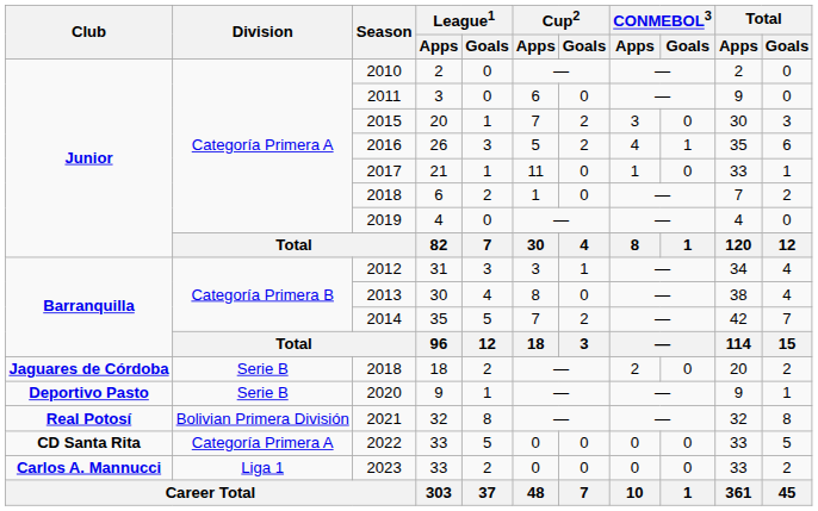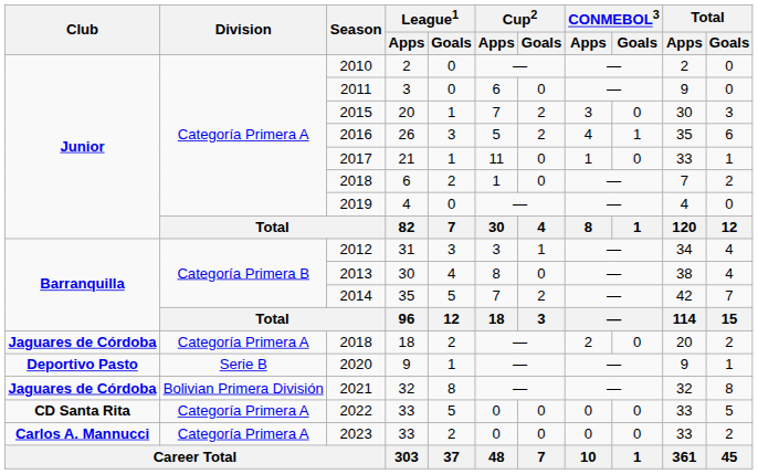 <table class="wikitable" style="text-align:center;">
 <tr>
 <th rowspan="2">Club</th>
 <th rowspan="2">Division</th>
 <th rowspan="2">Season</th>
 <th colspan="2">League<sup>1</sup></th>
 <th colspan="2">Cup<sup>2</sup></th>
 <th colspan="2"><a href='#'>CONMEBOL</a><sup>3</sup></th>
 <th colspan="2">Total</th>
 </tr>
 <tr>
 <th>Apps</th>
 <th>Goals</th>
 <th>Apps</th>
 <th>Goals</th>
 <th>Apps</th>
 <th>Goals</th>
 <th>Apps</th>
 <th>Goals</th>
 </tr>
 <tr>
 <td rowspan="8"><strong><a href='#'>Junior</a></strong></td>
 <td rowspan="7"><a href='#'>Categoría Primera A</a></td>
 <td>2010</td>
 <td>2</td>
 <td>0</td>
 <td colspan="2">—</td>
 <td colspan="2">—</td>
 <td>2</td>
 <td>0</td>
 </tr>
 <tr>
 <td>2011</td>
 <td>3</td>
 <td>0</td>
 <td>6</td>
 <td>0</td>
 <td colspan="2">—</td>
 <td>9</td>
 <td>0</td>
 </tr>
 <tr style="text-align: center;">
 <td>2015</td>
 <td>20</td>
 <td>1</td>
 <td>7</td>
 <td>2</td>
 <td>3</td>
 <td>0</td>
 <td>30</td>
 <td>3</td>
 </tr>
 <tr align="center">
 <td>2016</td>
 <td>26</td>
 <td>3</td>
 <td>5</td>
 <td>2</td>
 <td>4</td>
 <td>1</td>
 <td>35</td>
 <td>6</td>
 </tr>
 <tr align="center">
 <td>2017</td>
 <td>21</td>
 <td>1</td>
 <td>11</td>
 <td>0</td>
 <td>1</td>
 <td>0</td>
 <td>33</td>
 <td>1</td>
 </tr>
 <tr>
 <td>2018</td>
 <td>6</td>
 <td>2</td>
 <td>1</td>
 <td>0</td>
 <td colspan="2">—</td>
 <td>7</td>
 <td>2</td>
 </tr>
 <tr>
 <td>2019</td>
 <td>4</td>
 <td>0</td>
 <td colspan="2">—</td>
 <td colspan="2">—</td>
 <td>4</td>
 <td>0</td>
 </tr>
 <tr>
 <th colspan="2">Total</th>
 <th>82</th>
 <th>7</th>
 <th>30</th>
 <th>4</th>
 <th>8</th>
 <th>1</th>
 <th>120</th>
 <th>12</th>
 </tr>
 <tr>
 <td rowspan="4"><strong><a href='#'>Barranquilla</a></strong></td>
 <td rowspan="3"><a href='#'>Categoría Primera B</a></td>
 <td>2012</td>
 <td>31</td>
 <td>3</td>
 <td>3</td>
 <td>1</td>
 <td colspan="2">—</td>
 <td>34</td>
 <td>4</td>
 </tr>
 <tr>
 <td>2013</td>
 <td>30</td>
 <td>4</td>
 <td>8</td>
 <td>0</td>
 <td colspan="2">—</td>
 <td>38</td>
 <td>4</td>
 </tr>
 <tr>
 <td>2014</td>
 <td>35</td>
 <td>5</td>
 <td>7</td>
 <td>2</td>
 <td colspan="2">—</td>
 <td>42</td>
 <td>7</td>
 </tr>
 <tr>
 <th colspan="2">Total</th>
 <th>96</th>
 <th>12</th>
 <th>18</th>
 <th>3</th>
 <th colspan="2">—</th>
 <th>114</th>
 <th>15</th>
 </tr>
 <tr>
 <td><strong><a href='#'>Jaguares de Córdoba</a></strong></td>
-<td><a href='#'>Serie B</a></td>
+<td><a href='#'>Categoría Primera A</a></td>
 <td>2018</td>
 <td>18</td>
 <td>2</td>
 <td colspan="2">—</td>
 <td>2</td>
 <td>0</td>
 <td>20</td>
 <td>2</td>
 </tr>
 <tr>
 <td><strong><a href='#'>Deportivo Pasto</a></strong></td>
 <td><a href='#'>Serie B</a></td>
 <td>2020</td>
 <td>9</td>
 <td>1</td>
 <td colspan="2">—</td>
 <td colspan="2">—</td>
 <td>9</td>
 <td>1</td>
 </tr>
 <tr>
-<td><strong><a href='#'>Real Potosí</a></strong></td>
+<td><strong><a href='#'>Jaguares de Córdoba</a></strong></td>
 <td><a href='#'>Bolivian Primera División</a></td>
 <td>2021</td>
 <td>32</td>
 <td>8</td>
 <td colspan="2">—</td>
 <td colspan="2">—</td>
 <td>32</td>
 <td>8</td>
 </tr>
 <tr>
 <td><strong>CD Santa Rita</strong></td>
 <td><a href='#'>Categoría Primera A</a></td>
 <td>2022</td>
 <td>33</td>
 <td>5</td>
 <td>0</td>
 <td>0</td>
 <td>0</td>
 <td>0</td>
 <td>33</td>
 <td>5</td>
 </tr>
 <tr>
 <td><strong><a href='#'>Carlos A. Mannucci</a></strong></td>
-<td><a href='#'>Liga 1</a></td>
+<td><a href='#'>Categoría Primera A</a></td>
 <td>2023</td>
 <td>33</td>
 <td>2</td>
 <td>0</td>
 <td>0</td>
 <td>0</td>
 <td>0</td>
 <td>33</td>
 <td>2</td>
 </tr>
 <tr>
 <th colspan="3">Career Total</th>
 <th>303</th>
 <th>37</th>
 <th>48</th>
 <th>7</th>
 <th>10</th>
 <th>1</th>
 <th>361</th>
 <th>45</th>
 </tr>
 </table>
